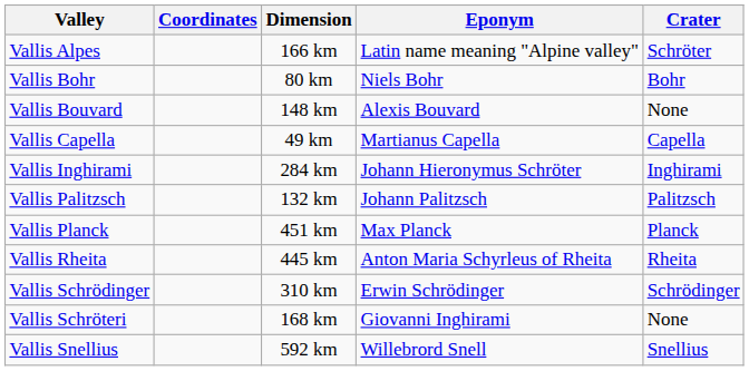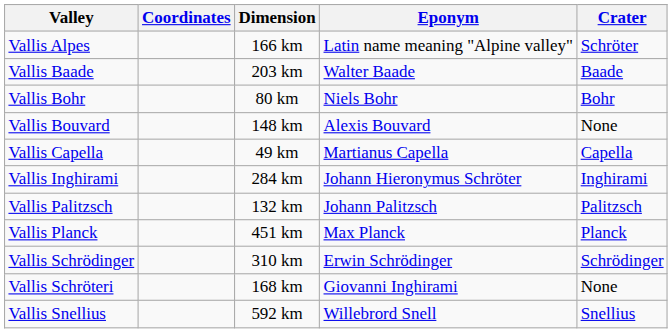 <table class="wikitable">
 <tr>
 <th>Valley</th>
 <th><a href='#'>Coordinates</a></th>
 <th>Dimension</th>
 <th><a href='#'>Eponym</a></th>
 <th><a href='#'>Crater</a></th>
 </tr>
 <tr>
 <td><a href='#'>Vallis Alpes</a></td>
 <td align="center"></td>
 <td align="center">166 km</td>
 <td><a href='#'>Latin</a> name meaning "Alpine valley"</td>
 <td><a href='#'>Schröter</a></td>
+</tr>
+<tr>
+<td><a href='#'>Vallis Baade</a></td>
+<td align="center"></td>
+<td align="center">203 km</td>
+<td><a href='#'>Walter Baade</a></td>
+<td><a href='#'>Baade</a></td>
 </tr>
 <tr>
 <td><a href='#'>Vallis Bohr</a></td>
 <td align="center"></td>
 <td align="center">80 km</td>
 <td><a href='#'>Niels Bohr</a></td>
 <td><a href='#'>Bohr</a></td>
 </tr>
 <tr>
 <td><a href='#'>Vallis Bouvard</a></td>
 <td align="center"></td>
 <td align="center">148 km</td>
 <td><a href='#'>Alexis Bouvard</a></td>
 <td>None</td>
 </tr>
 <tr>
 <td><a href='#'>Vallis Capella</a></td>
 <td align="center"></td>
 <td align="center">49 km</td>
 <td><a href='#'>Martianus Capella</a></td>
 <td><a href='#'>Capella</a></td>
 </tr>
 <tr>
 <td><a href='#'>Vallis Inghirami</a></td>
 <td align="center"></td>
 <td align="center">284 km</td>
 <td><a href='#'>Johann Hieronymus Schröter</a></td>
 <td><a href='#'>Inghirami</a></td>
 </tr>
 <tr>
 <td><a href='#'>Vallis Palitzsch</a></td>
 <td align="center"></td>
 <td align="center">132 km</td>
 <td><a href='#'>Johann Palitzsch</a></td>
 <td><a href='#'>Palitzsch</a></td>
 </tr>
 <tr>
 <td><a href='#'>Vallis Planck</a></td>
 <td align="center"></td>
 <td align="center">451 km</td>
 <td><a href='#'>Max Planck</a></td>
 <td><a href='#'>Planck</a></td>
 </tr>
 <tr>
-<td><a href='#'>Vallis Rheita</a></td>
-<td align="center"></td>
-<td align="center">445 km</td>
-<td><a href='#'>Anton Maria Schyrleus of Rheita</a></td>
-<td><a href='#'>Rheita</a></td>
-</tr>
-<tr>
 <td><a href='#'>Vallis Schrödinger</a></td>
 <td align="center"></td>
 <td align="center">310 km</td>
 <td><a href='#'>Erwin Schrödinger</a></td>
 <td><a href='#'>Schrödinger</a></td>
 </tr>
 <tr>
 <td><a href='#'>Vallis Schröteri</a></td>
 <td align="center"></td>
 <td align="center">168 km</td>
 <td><a href='#'>Giovanni Inghirami</a></td>
 <td>None</td>
 </tr>
 <tr>
 <td><a href='#'>Vallis Snellius</a></td>
 <td align="center"></td>
 <td align="center">592 km</td>
 <td><a href='#'>Willebrord Snell</a></td>
 <td><a href='#'>Snellius</a></td>
 </tr>
 </table>
